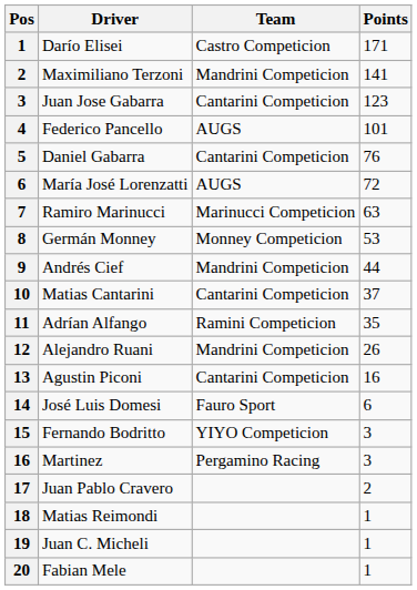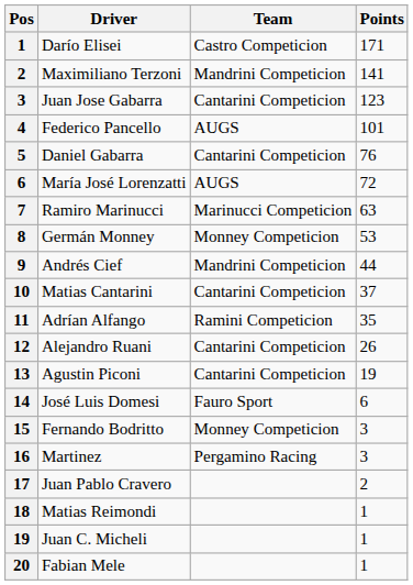 <table class="wikitable" style="font-size:85%">
 <tr>
 <th>Pos</th>
 <th>Driver</th>
 <th>Team</th>
 <th>Points</th>
 </tr>
 <tr>
 <th>1</th>
 <td> Darío Elisei</td>
 <td>Castro Competicion</td>
 <td>171</td>
 </tr>
 <tr>
 <th>2</th>
 <td> Maximiliano Terzoni</td>
 <td>Mandrini Competicion</td>
 <td>141</td>
 </tr>
 <tr>
 <th>3</th>
 <td> Juan Jose Gabarra</td>
 <td>Cantarini Competicion</td>
 <td>123</td>
 </tr>
 <tr>
 <th>4</th>
 <td> Federico Pancello</td>
 <td>AUGS</td>
 <td>101</td>
 </tr>
 <tr>
 <th>5</th>
 <td> Daniel Gabarra</td>
 <td>Cantarini Competicion</td>
 <td>76</td>
 </tr>
 <tr>
 <th>6</th>
 <td> María José Lorenzatti</td>
 <td>AUGS</td>
 <td>72</td>
 </tr>
 <tr>
 <th>7</th>
 <td> Ramiro Marinucci</td>
 <td>Marinucci Competicion</td>
 <td>63</td>
 </tr>
 <tr>
 <th>8</th>
 <td> Germán Monney</td>
 <td>Monney Competicion</td>
 <td>53</td>
 </tr>
 <tr>
 <th>9</th>
 <td> Andrés Cief</td>
 <td>Mandrini Competicion</td>
 <td>44</td>
 </tr>
 <tr>
 <th>10</th>
 <td> Matias Cantarini</td>
 <td>Cantarini Competicion</td>
 <td>37</td>
 </tr>
 <tr>
 <th>11</th>
 <td> Adrían Alfango</td>
 <td>Ramini Competicion</td>
 <td>35</td>
 </tr>
 <tr>
 <th>12</th>
 <td> Alejandro Ruani</td>
-<td>Mandrini Competicion</td>
+<td>Cantarini Competicion</td>
 <td>26</td>
 </tr>
 <tr>
 <th>13</th>
 <td> Agustin Piconi</td>
 <td>Cantarini Competicion</td>
-<td>16</td>
+<td>19</td>
 </tr>
 <tr>
 <th>14</th>
 <td> José Luis Domesi</td>
 <td>Fauro Sport</td>
 <td>6</td>
 </tr>
 <tr>
 <th>15</th>
 <td> Fernando Bodritto</td>
-<td>YIYO Competicion</td>
+<td>Monney Competicion</td>
 <td>3</td>
 </tr>
 <tr>
 <th>16</th>
 <td> Martinez</td>
 <td>Pergamino Racing</td>
 <td>3</td>
 </tr>
 <tr>
 <th>17</th>
 <td> Juan Pablo Cravero</td>
 <td></td>
 <td>2</td>
 </tr>
 <tr>
 <th>18</th>
 <td> Matias Reimondi</td>
 <td></td>
 <td>1</td>
 </tr>
 <tr>
 <th>19</th>
 <td> Juan C. Micheli</td>
 <td></td>
 <td>1</td>
 </tr>
 <tr>
 <th>20</th>
 <td> Fabian Mele</td>
 <td></td>
 <td>1</td>
 </tr>
 </table>
